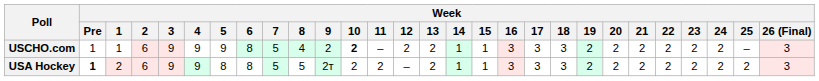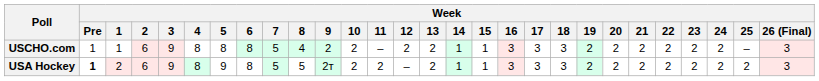 <table class="wikitable" style="white-space:nowrap;">
 <tr>
 <th scope="col" width="100" rowspan="2">Poll</th>
 <th colspan="28">Week</th>
 </tr>
 <tr>
 <th scope="col" width="30">Pre</th>
 <th scope="col" width="30">1</th>
 <th scope="col" width="30">2</th>
 <th scope="col" width="30">3</th>
 <th scope="col" width="30">4</th>
 <th scope="col" width="30">5</th>
 <th scope="col" width="30">6</th>
 <th scope="col" width="30">7</th>
 <th scope="col" width="30">8</th>
 <th scope="col" width="30">9</th>
 <th scope="col" width="30">10</th>
 <th scope="col" width="30">11</th>
 <th scope="col" width="30">12</th>
 <th scope="col" width="30">13</th>
 <th scope="col" width="30">14</th>
 <th scope="col" width="30">15</th>
 <th scope="col" width="30">16</th>
 <th scope="col" width="30">17</th>
 <th scope="col" width="30">18</th>
 <th scope="col" width="30">19</th>
 <th scope="col" width="30">20</th>
 <th scope="col" width="30">21</th>
 <th scope="col" width="30">22</th>
 <th scope="col" width="30">23</th>
 <th scope="col" width="30">24</th>
 <th scope="col" width="30">25</th>
 <th scope="col" width="30">26 (Final)</th>
 </tr>
 <tr style="text-align:center;">
 <th>USCHO.com</th>
 <td bgcolor=FFFFFF>1 </td>
 <td bgcolor=FFFFFF>1 </td>
 <td bgcolor=FFE6E6>6 </td>
 <td bgcolor=FFE6E6>9</td>
-<td bgcolor=FFFFFF>9</td>
-<td bgcolor=FFFFFF>9</td>
+<td bgcolor=FFFFFF>8</td>
+<td bgcolor=FFFFFF>8</td>
 <td bgcolor=D8FFEB>8</td>
 <td bgcolor=D8FFEB>5 </td>
 <td bgcolor=D8FFEB>4</td>
 <td bgcolor=D8FFEB>2 </td>
-<td bgcolor=FFFFFF><strong>2 </strong></td>
+<td bgcolor=FFFFFF>2 </td>
 <td bgcolor=FFFFFF>–</td>
 <td bgcolor=FFFFFF>2 </td>
 <td bgcolor=FFFFFF>2 </td>
 <td bgcolor=D8FFEB>1 </td>
 <td bgcolor=FFFFFF>1 </td>
 <td bgcolor=FFE6E6>3</td>
 <td bgcolor=FFFFFF>3</td>
 <td bgcolor=FFFFFF>3 </td>
 <td bgcolor=D8FFEB>2</td>
 <td bgcolor=FFFFFF>2</td>
 <td bgcolor=FFFFFF>2</td>
 <td bgcolor=FFFFFF>2</td>
 <td bgcolor=FFFFFF>2</td>
 <td bgcolor=FFFFFF>2</td>
 <td bgcolor=FFFFFF>–</td>
 <td bgcolor=FFE6E6>3</td>
 </tr>
 <tr style="text-align:center;">
 <th>USA Hockey</th>
 <td bgcolor=FFFFFF><strong>1 </strong></td>
 <td bgcolor=FFE6E6>2 </td>
 <td bgcolor=FFE6E6>6 </td>
 <td bgcolor=FFE6E6>9</td>
-<td bgcolor=D8FFEB>9</td>
-<td bgcolor=FFFFFF>8</td>
+<td bgcolor=D8FFEB>8</td>
+<td bgcolor=FFFFFF>9</td>
 <td bgcolor=FFFFFF>8</td>
 <td bgcolor=D8FFEB>5</td>
 <td bgcolor=FFFFFF>5</td>
 <td bgcolor=D8FFEB>2т </td>
 <td bgcolor=FFFFFF>2 </td>
 <td bgcolor=FFFFFF>2 </td>
 <td bgcolor=FFFFFF>–</td>
 <td bgcolor=FFFFFF>2 </td>
 <td bgcolor=D8FFEB>1 </td>
 <td bgcolor=FFFFFF>1 </td>
 <td bgcolor=FFE6E6>3</td>
 <td bgcolor=FFFFFF>3</td>
 <td bgcolor=FFFFFF>3 </td>
 <td bgcolor=D8FFEB>2</td>
 <td bgcolor=FFFFFF>2</td>
 <td bgcolor=FFFFFF>2</td>
 <td bgcolor=FFFFFF>2</td>
 <td bgcolor=FFFFFF>2</td>
 <td bgcolor=FFFFFF>2</td>
 <td bgcolor=FFFFFF>2</td>
 <td bgcolor=FFE6E6>3</td>
 </tr>
 </table>
